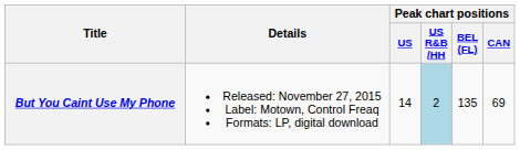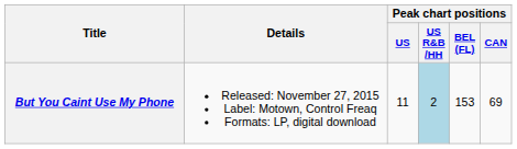 <table class="wikitable plainrowheaders" style="text-align:center;">
 <tr>
 <th scope="col" rowspan="2" style="width:15em;">Title</th>
 <th scope="col" rowspan="2" style="width:17em;">Details</th>
 <th scope="col" colspan="4">Peak chart positions</th>
 </tr>
 <tr>
 <th scope="col" style="width:2.5em;font-size:90%;"><a href='#'>US</a><br></th>
 <th scope="col" style="width:2.5em;font-size:90%;"><a href='#'>US R&B<br>/HH</a><br></th>
 <th scope="col" style="width:2.5em;font-size:90%;"><a href='#'>BEL (FL)</a><br></th>
 <th scope="col" style="width:2.5em;font-size:90%;"><a href='#'>CAN</a><br></th>
 </tr>
 <tr>
 <th scope="row"><em><a href='#'>But You Caint Use My Phone</a></em></th>
 <td><br><ul><li>Released: November 27, 2015</li><li>Label: Motown, Control Freaq</li><li>Formats: LP, digital download</li></ul></td>
-<td>14</td>
+<td>11</td>
 <td style="background: lightblue;">2</td>
-<td>135</td>
+<td>153</td>
 <td>69</td>
 </tr>
 </table>
